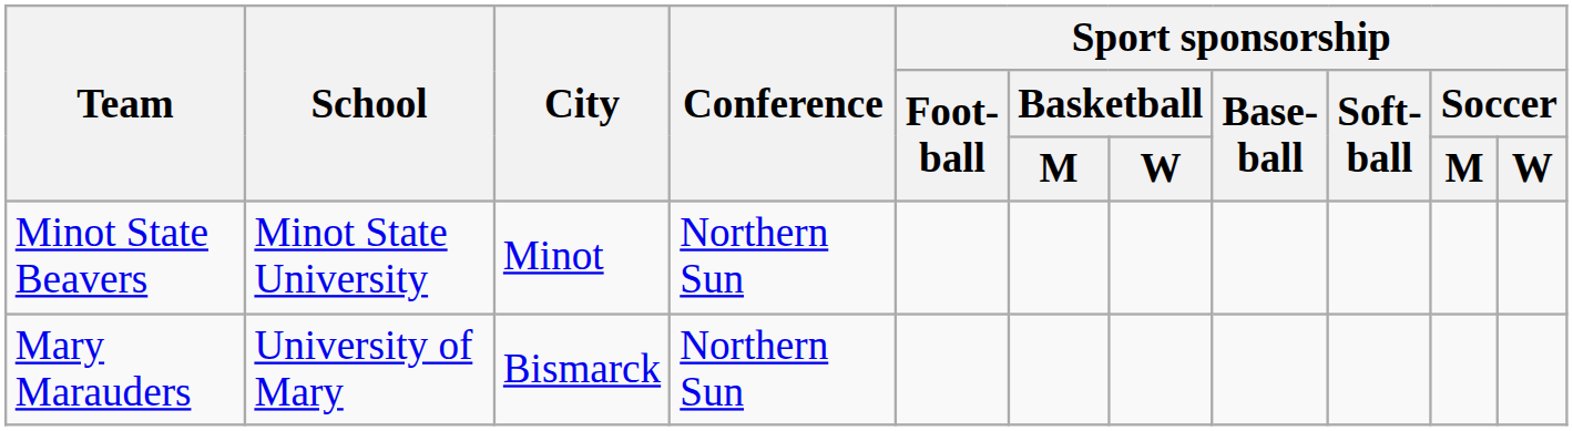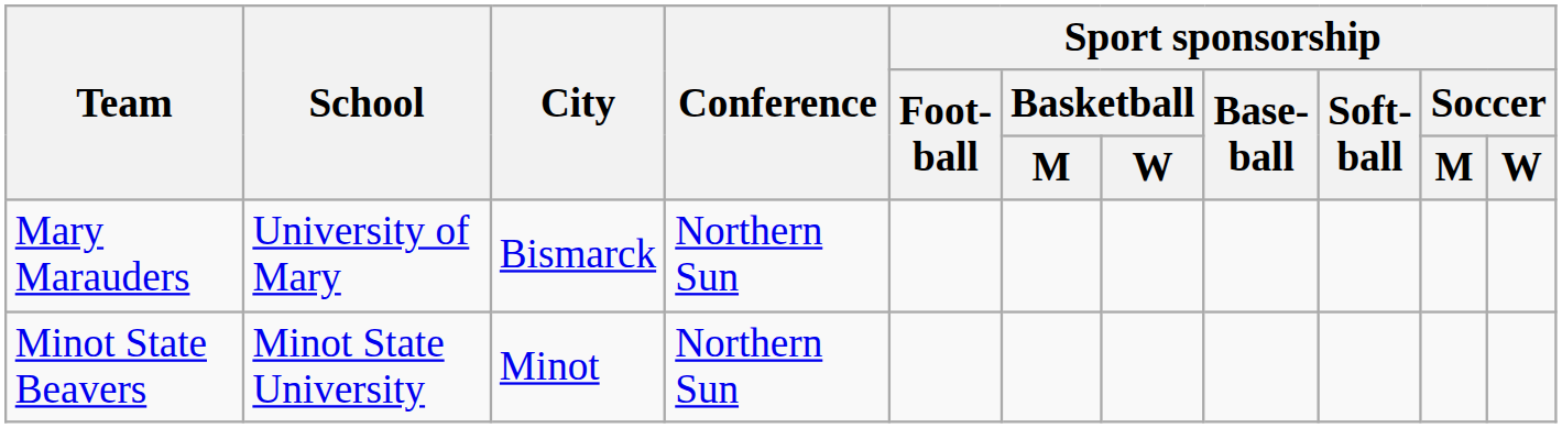 <table class="sortable wikitable">
 <tr>
 <th rowspan=3>Team</th>
 <th rowspan=3>School</th>
 <th rowspan=3>City</th>
 <th rowspan=3>Conference</th>
 <th colspan=7>Sport sponsorship</th>
 </tr>
 <tr>
 <th rowspan=2>Foot-<br>ball</th>
 <th colspan=2>Basketball</th>
 <th rowspan=2>Base-<br>ball</th>
 <th rowspan=2>Soft-<br>ball</th>
 <th colspan=2>Soccer</th>
 </tr>
 <tr>
 <th>M</th>
 <th>W</th>
 <th>M</th>
 <th>W</th>
 </tr>
 <tr>
+<td><a href='#'>Mary Marauders</a></td>
+<td><a href='#'>University of Mary</a></td>
+<td><a href='#'>Bismarck</a></td>
+<td><a href='#'>Northern Sun</a></td>
+<td></td>
+<td></td>
+<td></td>
+<td></td>
+<td></td>
+<td></td>
+<td></td>
+</tr>
+<tr>
 <td><a href='#'>Minot State Beavers</a></td>
 <td><a href='#'>Minot State University</a></td>
 <td><a href='#'>Minot</a></td>
 <td><a href='#'>Northern Sun</a></td>
 <td></td>
 <td></td>
 <td></td>
 <td></td>
 <td></td>
 <td></td>
 <td></td>
 </tr>
-<tr>
-<td><a href='#'>Mary Marauders</a></td>
-<td><a href='#'>University of Mary</a></td>
-<td><a href='#'>Bismarck</a></td>
-<td><a href='#'>Northern Sun</a></td>
-<td></td>
-<td></td>
-<td></td>
-<td></td>
-<td></td>
-<td></td>
-<td></td>
-</tr>
 </table>
